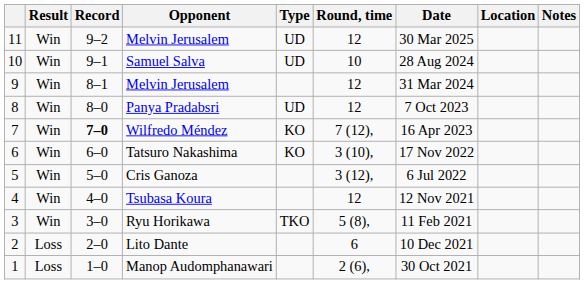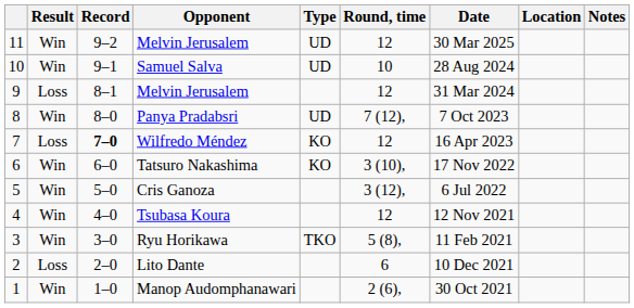 <table class=wikitable style=text-align:center>
 <tr>
 <th></th>
 <th>Result</th>
 <th>Record</th>
 <th>Opponent</th>
 <th>Type</th>
 <th>Round, time</th>
 <th>Date</th>
 <th>Location</th>
 <th>Notes</th>
 </tr>
 <tr>
 <td>11</td>
 <td>Win</td>
 <td>9–2</td>
 <td align=left><a href='#'>Melvin Jerusalem</a></td>
 <td>UD</td>
 <td>12</td>
 <td>30 Mar 2025</td>
 <td align=left></td>
 <td align=left></td>
 </tr>
 <tr>
 <td>10</td>
 <td>Win</td>
 <td>9–1</td>
 <td align=left><a href='#'>Samuel Salva</a></td>
 <td>UD</td>
 <td>10</td>
 <td>28 Aug 2024</td>
 <td align=left></td>
 <td align=left></td>
 </tr>
 <tr>
 <td>9</td>
-<td>Win</td>
+<td>Loss</td>
 <td>8–1</td>
 <td align=left><a href='#'>Melvin Jerusalem</a></td>
 <td></td>
 <td>12</td>
 <td>31 Mar 2024</td>
 <td align=left></td>
 <td align=left></td>
 </tr>
 <tr>
 <td>8</td>
 <td>Win</td>
 <td>8–0</td>
 <td align=left><a href='#'>Panya Pradabsri</a></td>
 <td>UD</td>
-<td>12</td>
+<td>7 (12), </td>
 <td>7 Oct 2023</td>
 <td align=left></td>
 <td align=left></td>
 </tr>
 <tr>
 <td>7</td>
-<td>Win</td>
+<td>Loss</td>
 <td><strong>7–0</strong></td>
 <td align=left><a href='#'>Wilfredo Méndez</a></td>
 <td>KO</td>
-<td>7 (12), </td>
+<td>12</td>
 <td>16 Apr 2023</td>
 <td align=left></td>
 <td align=left></td>
 </tr>
 <tr>
 <td>6</td>
 <td>Win</td>
 <td>6–0</td>
 <td align=left>Tatsuro Nakashima</td>
 <td>KO</td>
 <td>3 (10), </td>
 <td>17 Nov 2022</td>
 <td align=left></td>
 <td align=left></td>
 </tr>
 <tr>
 <td>5</td>
 <td>Win</td>
 <td>5–0</td>
 <td align=left>Cris Ganoza</td>
 <td></td>
 <td>3 (12), </td>
 <td>6 Jul 2022</td>
 <td align=left></td>
 <td align=left></td>
 </tr>
 <tr>
 <td>4</td>
 <td>Win</td>
 <td>4–0</td>
 <td align=left><a href='#'>Tsubasa Koura</a></td>
 <td></td>
 <td>12</td>
 <td>12 Nov 2021</td>
 <td align=left></td>
 <td align=left></td>
 </tr>
 <tr>
 <td>3</td>
 <td>Win</td>
 <td>3–0</td>
 <td align=left>Ryu Horikawa</td>
 <td>TKO</td>
 <td>5 (8), </td>
 <td>11 Feb 2021</td>
 <td align=left></td>
 <td align=left></td>
 </tr>
 <tr>
 <td>2</td>
 <td>Loss</td>
 <td>2–0</td>
 <td align=left>Lito Dante</td>
 <td></td>
 <td>6</td>
 <td>10 Dec 2021</td>
 <td align=left></td>
 <td align=left></td>
 </tr>
 <tr>
 <td>1</td>
-<td>Loss</td>
+<td>Win</td>
 <td>1–0</td>
 <td align=left>Manop Audomphanawari</td>
 <td></td>
 <td>2 (6), </td>
 <td>30 Oct 2021</td>
 <td align=left></td>
 <td align=left></td>
 </tr>
 </table>
